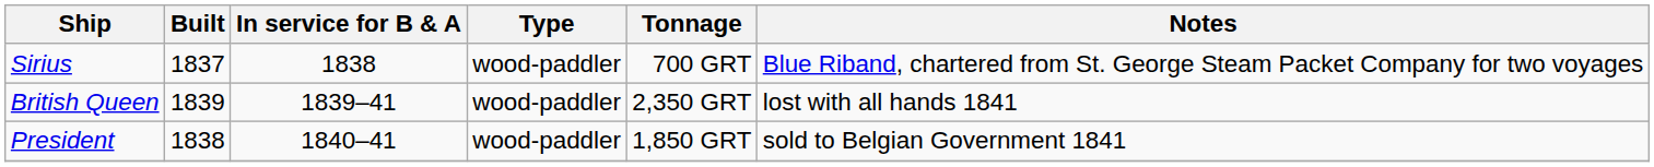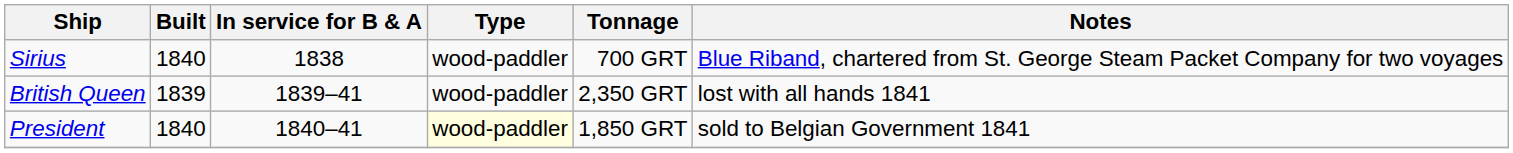 <table class="wikitable">
 <tr>
 <th>Ship</th>
 <th>Built</th>
 <th>In service for B & A</th>
 <th>Type</th>
 <th>Tonnage</th>
 <th>Notes</th>
 </tr>
 <tr>
 <td><a href='#'><em>Sirius</em></a></td>
-<td>1837</td>
+<td>1840</td>
 <td align="Center">1838</td>
 <td>wood-paddler</td>
 <td align="Right">700 GRT</td>
 <td><a href='#'>Blue Riband</a>, chartered from St. George Steam Packet Company for two voyages</td>
 </tr>
 <tr>
 <td><a href='#'><em>British Queen</em></a></td>
 <td>1839</td>
 <td align="Center">1839–41</td>
 <td>wood-paddler</td>
 <td align="Right">2,350 GRT</td>
 <td>lost with all hands 1841</td>
 </tr>
 <tr>
 <td><a href='#'><em>President</em></a></td>
-<td>1838</td>
+<td>1840</td>
 <td align="Center">1840–41</td>
-<td>wood-paddler</td>
+<td style="background: lightyellow;">wood-paddler</td>
 <td align="Right">1,850 GRT</td>
 <td>sold to Belgian Government 1841</td>
 </tr>
 <tr>
 </tr>
 </table>
